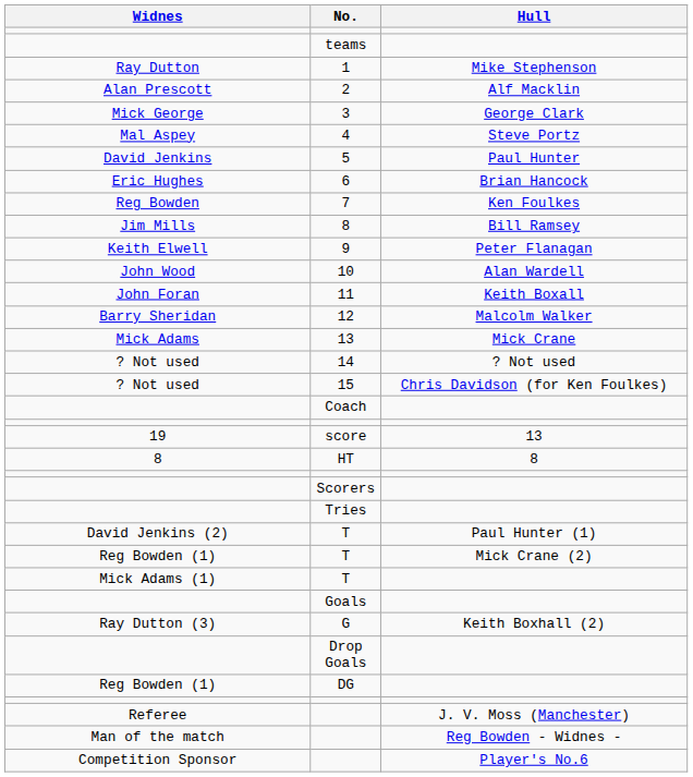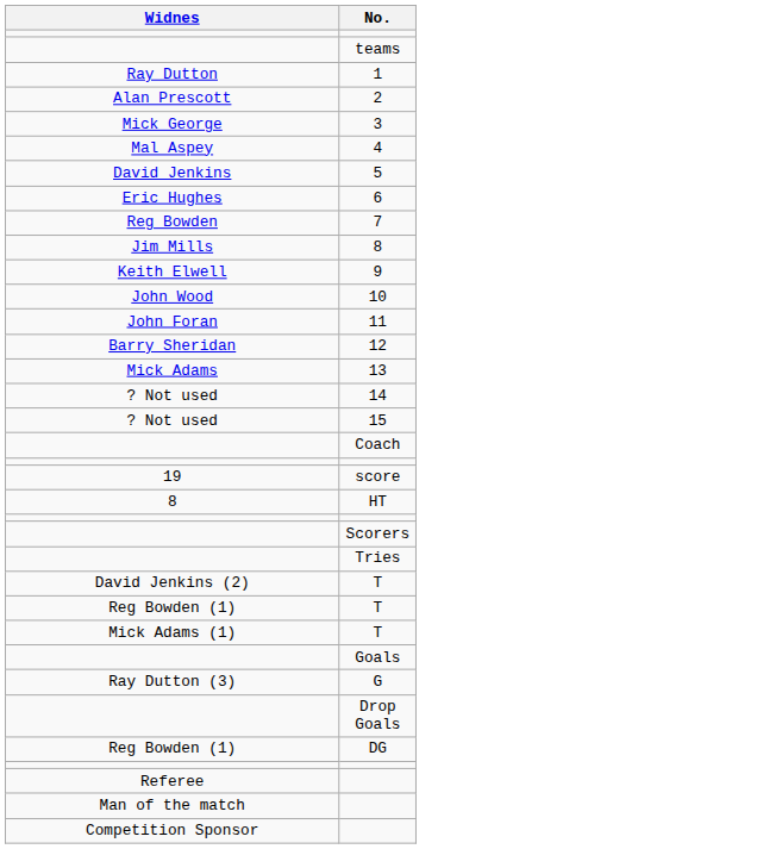 <table class="wikitable" style="text-align:center;">
 <tr>
 <th width=280 abbr=winner><a href='#'>Widnes</a></th>
 <th width=60 abbr="Number">No.</th>
-<th width=280 abbr=runner-up><a href='#'>Hull</a></th>
 </tr>
 <tr>
-<td></td>
 <td></td>
 <td></td>
 </tr>
 <tr>
 <td></td>
 <td>teams</td>
-<td></td>
 </tr>
 <tr>
 <td><a href='#'>Ray Dutton</a></td>
 <td>1</td>
-<td><a href='#'>Mike Stephenson</a></td>
 </tr>
 <tr>
 <td><a href='#'>Alan Prescott</a></td>
 <td>2</td>
-<td><a href='#'>Alf Macklin</a></td>
 </tr>
 <tr>
 <td><a href='#'>Mick George</a></td>
 <td>3</td>
-<td><a href='#'>George Clark</a></td>
 </tr>
 <tr>
 <td><a href='#'>Mal Aspey</a></td>
 <td>4</td>
-<td><a href='#'>Steve Portz</a></td>
 </tr>
 <tr>
 <td><a href='#'>David Jenkins</a></td>
 <td>5</td>
-<td><a href='#'>Paul Hunter</a></td>
 </tr>
 <tr>
 <td><a href='#'>Eric Hughes</a></td>
 <td>6</td>
-<td><a href='#'>Brian Hancock</a></td>
 </tr>
 <tr>
 <td><a href='#'>Reg Bowden</a></td>
 <td>7</td>
-<td><a href='#'>Ken Foulkes</a></td>
 </tr>
 <tr>
 <td><a href='#'>Jim Mills</a></td>
 <td>8</td>
-<td><a href='#'>Bill Ramsey</a></td>
 </tr>
 <tr>
 <td><a href='#'>Keith Elwell</a></td>
 <td>9</td>
-<td><a href='#'>Peter Flanagan</a></td>
 </tr>
 <tr>
 <td><a href='#'>John Wood</a></td>
 <td>10</td>
-<td><a href='#'>Alan Wardell</a></td>
 </tr>
 <tr>
 <td><a href='#'>John Foran</a></td>
 <td>11</td>
-<td><a href='#'>Keith Boxall</a></td>
 </tr>
 <tr>
 <td><a href='#'>Barry Sheridan</a></td>
 <td>12</td>
-<td><a href='#'>Malcolm Walker</a></td>
 </tr>
 <tr>
 <td><a href='#'>Mick Adams</a></td>
 <td>13</td>
-<td><a href='#'>Mick Crane</a></td>
 </tr>
 <tr>
 <td>? Not used</td>
 <td>14</td>
-<td>? Not used</td>
 </tr>
 <tr>
 <td>? Not used</td>
 <td>15</td>
-<td><a href='#'>Chris Davidson</a> (for Ken Foulkes)</td>
 </tr>
 <tr>
 <td></td>
 <td>Coach</td>
-<td></td>
 </tr>
 <tr>
-<td></td>
 <td></td>
 <td></td>
 </tr>
 <tr>
 <td>19</td>
 <td>score</td>
-<td>13</td>
 </tr>
 <tr>
 <td>8</td>
 <td>HT</td>
-<td>8</td>
 </tr>
 <tr>
-<td></td>
 <td></td>
 <td></td>
 </tr>
 <tr>
 <td></td>
 <td>Scorers</td>
-<td></td>
 </tr>
 <tr>
 <td></td>
 <td>Tries</td>
-<td></td>
 </tr>
 <tr>
 <td>David Jenkins (2)</td>
 <td>T</td>
-<td>Paul Hunter (1)</td>
 </tr>
 <tr>
 <td>Reg Bowden (1)</td>
 <td>T</td>
-<td>Mick Crane (2)</td>
 </tr>
 <tr>
 <td>Mick Adams (1)</td>
 <td>T</td>
-<td></td>
 </tr>
 <tr>
 <td></td>
 <td>Goals</td>
-<td></td>
 </tr>
 <tr>
 <td>Ray Dutton (3)</td>
 <td>G</td>
-<td>Keith Boxhall (2)</td>
 </tr>
 <tr>
 <td></td>
 <td>Drop Goals</td>
-<td></td>
 </tr>
 <tr>
 <td>Reg Bowden (1)</td>
 <td>DG</td>
-<td></td>
 </tr>
 <tr>
-<td></td>
 <td></td>
 <td></td>
 </tr>
 <tr>
 <td>Referee</td>
 <td></td>
-<td>J. V. Moss (<a href='#'>Manchester</a>)</td>
 </tr>
 <tr>
 <td>Man of the match</td>
 <td></td>
-<td><a href='#'>Reg Bowden</a> - Widnes - </td>
 </tr>
 <tr>
 <td>Competition Sponsor</td>
 <td></td>
-<td><a href='#'>Player's No.6</a></td>
 </tr>
 </table>
